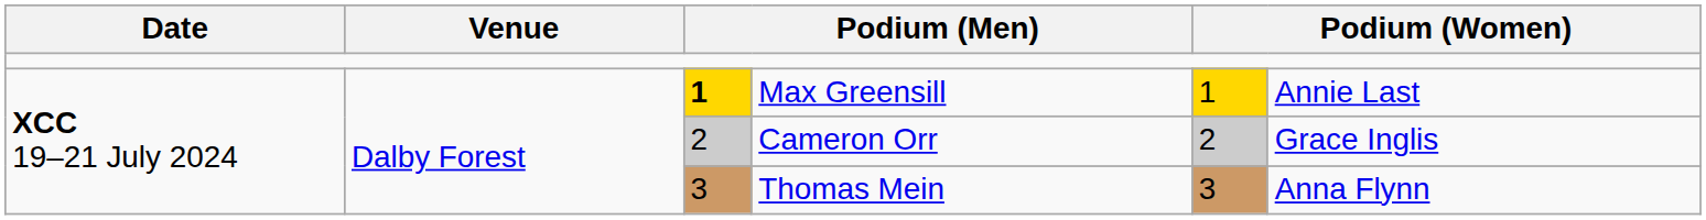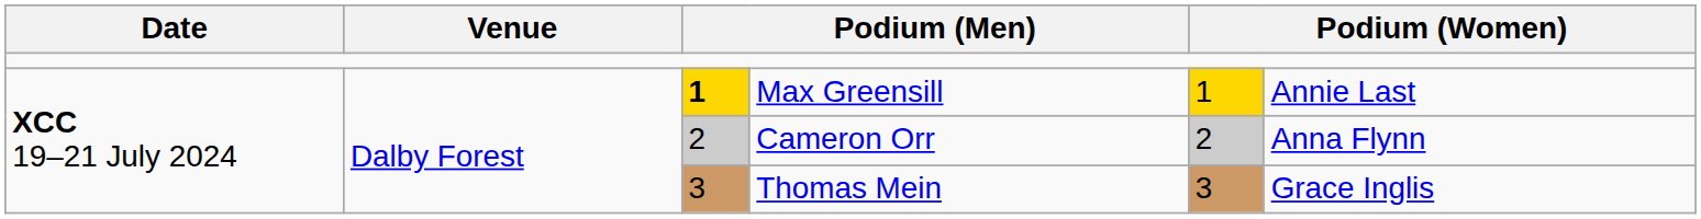 <table class="wikitable" width=70%>
 <tr>
 <th>Date</th>
 <th width=20%>Venue</th>
 <th colspan=2 width=30%>Podium (Men)</th>
 <th colspan=2 width=30%>Podium (Women)</th>
 </tr>
 <tr>
 <td colspan=6></td>
 </tr>
 <tr>
 <td rowspan=3><strong>XCC</strong> <br> 19–21 July 2024</td>
 <td rowspan=3><br><a href='#'>Dalby Forest</a></td>
 <td bgcolor=FFD700><strong>1</strong></td>
 <td><a href='#'>Max Greensill</a></td>
 <td bgcolor=FFD700>1</td>
 <td><a href='#'>Annie Last</a></td>
 </tr>
 <tr>
 <td bgcolor=CCCCCC>2</td>
 <td><a href='#'>Cameron Orr</a></td>
 <td bgcolor=CCCCCC>2</td>
-<td><a href='#'>Grace Inglis</a></td>
+<td><a href='#'>Anna Flynn</a></td>
 </tr>
 <tr>
 <td bgcolor=CC9966>3</td>
 <td><a href='#'>Thomas Mein</a></td>
 <td bgcolor=CC9966>3</td>
-<td><a href='#'>Anna Flynn</a></td>
+<td><a href='#'>Grace Inglis</a></td>
 </tr>
 </table>
